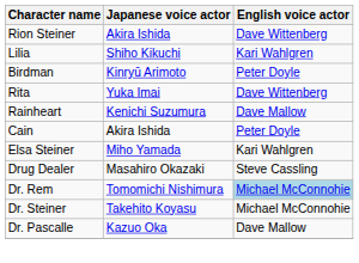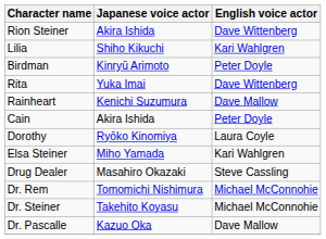 <table class="wikitable">
 <tr>
 <th>Character name</th>
 <th>Japanese voice actor</th>
 <th>English voice actor</th>
 </tr>
 <tr>
 <td>Rion Steiner</td>
 <td><a href='#'>Akira Ishida</a></td>
 <td><a href='#'>Dave Wittenberg</a></td>
 </tr>
 <tr>
 <td>Lilia</td>
 <td><a href='#'>Shiho Kikuchi</a></td>
 <td><a href='#'>Kari Wahlgren</a></td>
 </tr>
 <tr>
 <td>Birdman</td>
 <td><a href='#'>Kinryū Arimoto</a></td>
 <td><a href='#'>Peter Doyle</a></td>
 </tr>
 <tr>
 <td>Rita</td>
 <td><a href='#'>Yuka Imai</a></td>
 <td><a href='#'>Dave Wittenberg</a></td>
 </tr>
 <tr>
 <td>Rainheart</td>
 <td><a href='#'>Kenichi Suzumura</a></td>
 <td><a href='#'>Dave Mallow</a></td>
 </tr>
 <tr>
 <td>Cain</td>
 <td>Akira Ishida</td>
 <td><a href='#'>Peter Doyle</a></td>
 </tr>
 <tr>
+<td>Dorothy</td>
+<td><a href='#'>Ryōko Kinomiya</a></td>
+<td>Laura Coyle</td>
+</tr>
+<tr>
 <td>Elsa Steiner</td>
 <td><a href='#'>Miho Yamada</a></td>
 <td>Kari Wahlgren</td>
 </tr>
 <tr>
 <td>Drug Dealer</td>
 <td>Masahiro Okazaki</td>
 <td>Steve Cassling</td>
 </tr>
 <tr>
 <td>Dr. Rem</td>
 <td><a href='#'>Tomomichi Nishimura</a></td>
-<td style="background: lightblue;"><a href='#'>Michael McConnohie</a></td>
+<td><a href='#'>Michael McConnohie</a></td>
 </tr>
 <tr>
 <td>Dr. Steiner</td>
 <td><a href='#'>Takehito Koyasu</a></td>
 <td>Michael McConnohie</td>
 </tr>
 <tr>
 <td>Dr. Pascalle</td>
 <td><a href='#'>Kazuo Oka</a></td>
 <td>Dave Mallow</td>
 </tr>
 <tr>
 </tr>
 </table>
